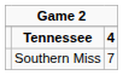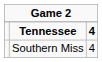 <table class="wikitable">
 <tr style="text-align:center;">
 <td colspan="3"><strong>Game 2</strong></td>
 </tr>
 <tr style="text-align:center;">
 </tr>
 <tr style="text-align:center;">
 <td></td>
 <td><strong>Tennessee</strong></td>
 <td><strong>4</strong></td>
 </tr>
 <tr style="text-align:center;">
 <td></td>
 <td>Southern Miss</td>
-<td>7</td>
+<td>4</td>
 </tr>
 </table>
